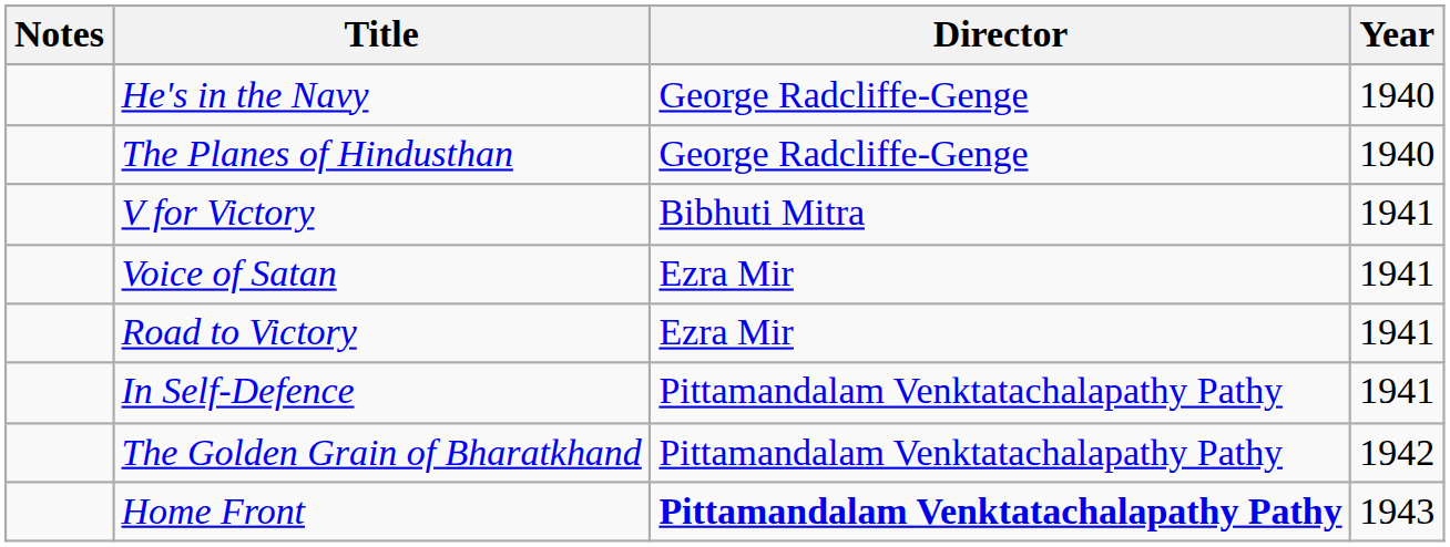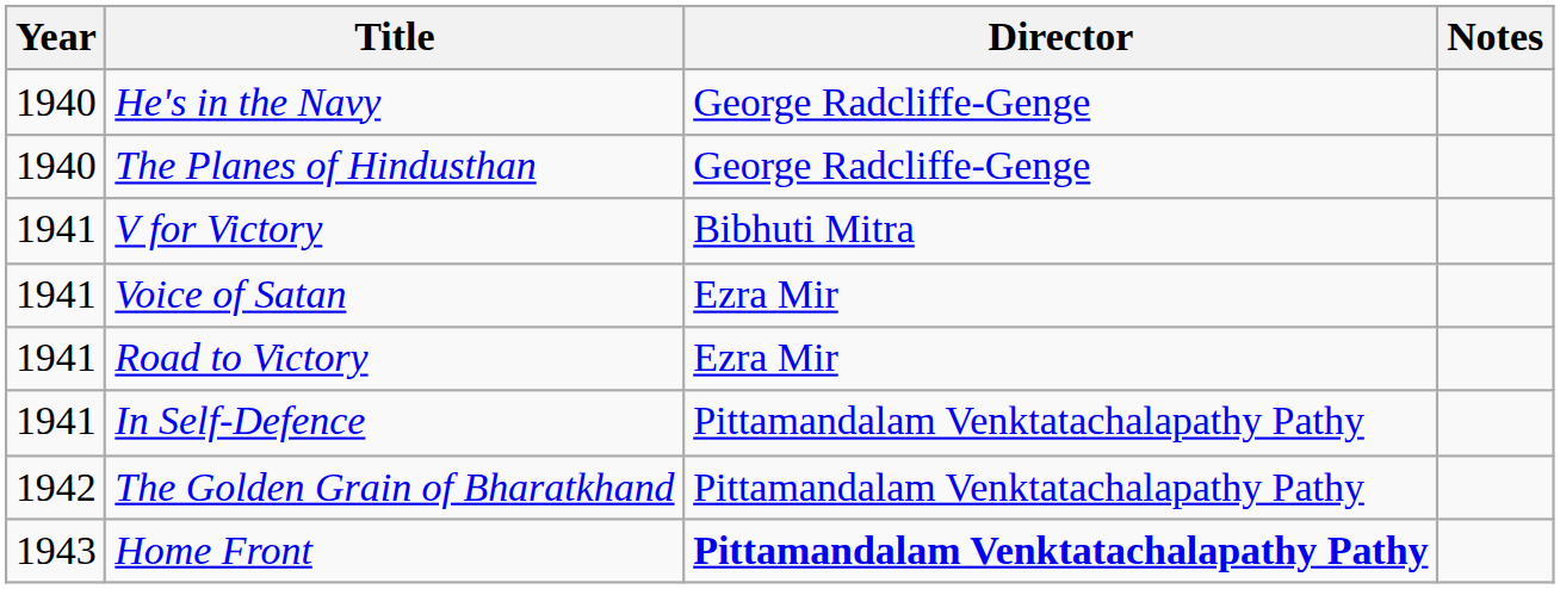 <table class="wikitable">
 <tr>
-<th>Notes</th>
+<th>Year</th>
 <th>Title</th>
 <th>Director</th>
-<th>Year</th>
+<th>Notes</th>
 </tr>
 <tr>
-<td></td>
+<td>1940</td>
 <td><em><a href='#'>He's in the Navy</a></em></td>
 <td><a href='#'>George Radcliffe-Genge</a></td>
-<td>1940</td>
+<td></td>
 </tr>
 <tr>
-<td></td>
+<td>1940</td>
 <td><em><a href='#'>The Planes of Hindusthan</a></em></td>
 <td><a href='#'>George Radcliffe-Genge</a></td>
-<td>1940</td>
+<td></td>
 </tr>
 <tr>
-<td></td>
+<td>1941</td>
 <td><em><a href='#'>V for Victory</a></em></td>
 <td><a href='#'>Bibhuti Mitra</a></td>
-<td>1941</td>
+<td></td>
 </tr>
 <tr>
-<td></td>
+<td>1941</td>
 <td><em><a href='#'>Voice of Satan</a></em></td>
 <td><a href='#'>Ezra Mir</a></td>
-<td>1941</td>
+<td></td>
 </tr>
 <tr>
-<td></td>
+<td>1941</td>
 <td><em><a href='#'>Road to Victory</a></em></td>
 <td><a href='#'>Ezra Mir</a></td>
-<td>1941</td>
+<td></td>
 </tr>
 <tr>
-<td></td>
+<td>1941</td>
 <td><em><a href='#'>In Self-Defence</a></em></td>
 <td><a href='#'>Pittamandalam Venktatachalapathy Pathy</a></td>
-<td>1941</td>
+<td></td>
 </tr>
 <tr>
-<td></td>
+<td>1942</td>
 <td><em><a href='#'>The Golden Grain of Bharatkhand</a></em></td>
 <td><a href='#'>Pittamandalam Venktatachalapathy Pathy</a></td>
-<td>1942</td>
+<td></td>
 </tr>
 <tr>
-<td></td>
+<td>1943</td>
 <td><em><a href='#'>Home Front</a></em></td>
 <td><strong><a href='#'>Pittamandalam Venktatachalapathy Pathy</a></strong></td>
-<td>1943</td>
+<td></td>
 </tr>
 </table>
